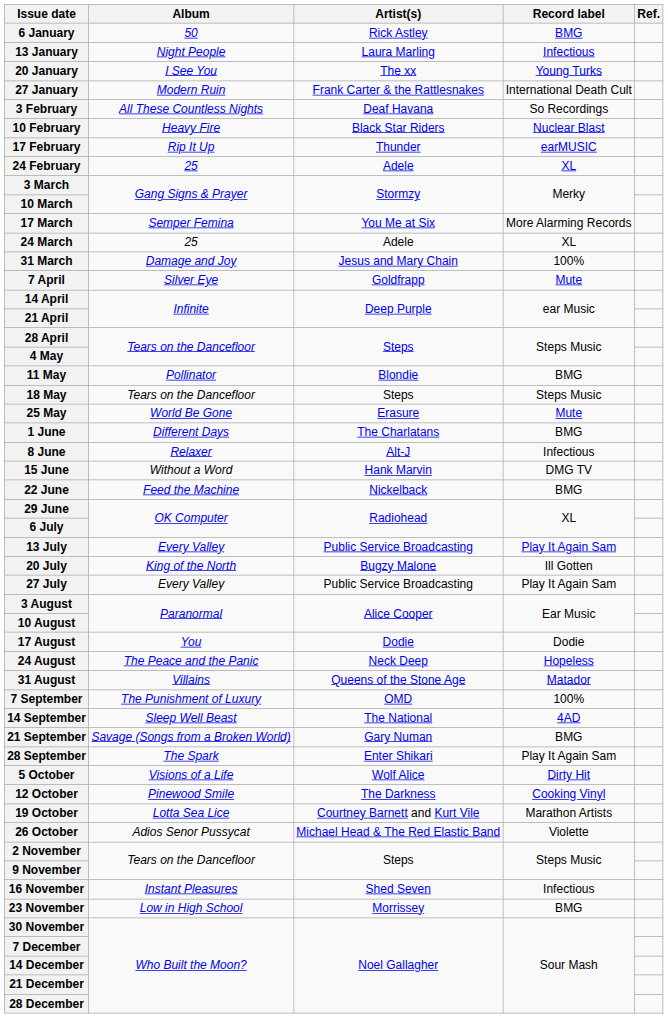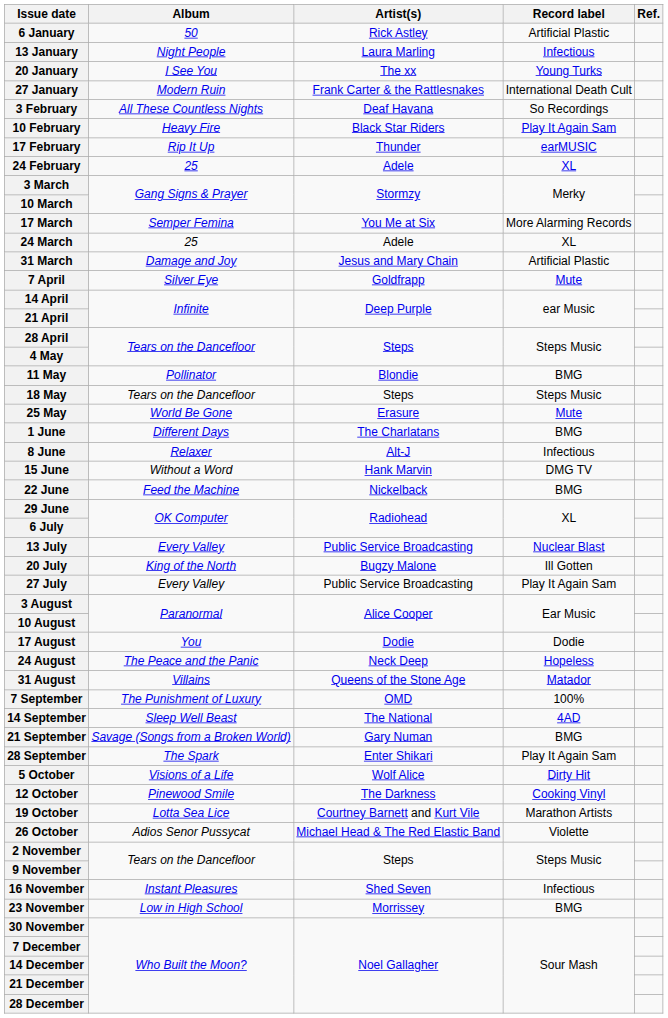 <table class="wikitable plainrowheaders">
 <tr>
 <th scope=col>Issue date</th>
 <th scope=col>Album</th>
 <th scope=col>Artist(s)</th>
 <th scope=col>Record label</th>
 <th scope=col>Ref.</th>
 </tr>
 <tr>
 <th scope=row>6 January</th>
 <td align=center><em><a href='#'>50</a></em></td>
 <td align=center><a href='#'>Rick Astley</a></td>
-<td align=center><a href='#'>BMG</a></td>
+<td align=center>Artificial Plastic</td>
 <td align=center></td>
 </tr>
 <tr>
 <th scope=row>13 January</th>
 <td align=center><em><a href='#'>Night People</a></em></td>
 <td align=center><a href='#'>Laura Marling</a></td>
 <td align=center><a href='#'>Infectious</a></td>
 <td align=center></td>
 </tr>
 <tr>
 <th scope=row>20 January</th>
 <td align=center><em><a href='#'>I See You</a></em></td>
 <td align=center><a href='#'>The xx</a></td>
 <td align=center><a href='#'>Young Turks</a></td>
 <td align=center></td>
 </tr>
 <tr>
 <th scope=row>27 January</th>
 <td align=center><em><a href='#'>Modern Ruin</a></em></td>
 <td align=center><a href='#'>Frank Carter & the Rattlesnakes</a></td>
 <td align=center>International Death Cult</td>
 <td align=center></td>
 </tr>
 <tr>
 <th scope=row>3 February</th>
 <td align=center><em><a href='#'>All These Countless Nights</a></em></td>
 <td align=center><a href='#'>Deaf Havana</a></td>
 <td align=center>So Recordings</td>
 <td align=center></td>
 </tr>
 <tr>
 <th scope=row>10 February</th>
 <td align=center><em><a href='#'>Heavy Fire</a></em></td>
 <td align=center><a href='#'>Black Star Riders</a></td>
-<td align=center><a href='#'>Nuclear Blast</a></td>
+<td align=center><a href='#'>Play It Again Sam</a></td>
 <td align=center></td>
 </tr>
 <tr>
 <th scope=row>17 February</th>
 <td align=center><em><a href='#'>Rip It Up</a></em></td>
 <td align=center><a href='#'>Thunder</a></td>
 <td align=center><a href='#'>earMUSIC</a></td>
 <td align=center></td>
 </tr>
 <tr>
 <th scope=row>24 February</th>
 <td align=center><em><a href='#'>25</a></em></td>
 <td align=center><a href='#'>Adele</a></td>
 <td align=center><a href='#'>XL</a></td>
 <td align=center></td>
 </tr>
 <tr>
 <th scope=row>3 March</th>
 <td align=center rowspan="2"><em><a href='#'>Gang Signs & Prayer</a></em></td>
 <td align=center rowspan="2"><a href='#'>Stormzy</a></td>
 <td align=center rowspan="2">Merky</td>
 <td align=center></td>
 </tr>
 <tr>
 <th scope=row>10 March</th>
 <td align=center></td>
 </tr>
 <tr>
 <th scope=row>17 March</th>
 <td align=center><em><a href='#'>Semper Femina</a></em></td>
 <td align=center><a href='#'>You Me at Six</a></td>
 <td align=center>More Alarming Records</td>
 <td align=center></td>
 </tr>
 <tr>
 <th scope=row>24 March</th>
 <td align=center><em>25</em></td>
 <td align=center>Adele</td>
 <td align=center>XL</td>
 <td align=center></td>
 </tr>
 <tr>
 <th scope=row>31 March</th>
 <td align=center><em><a href='#'>Damage and Joy</a></em></td>
 <td align=center><a href='#'>Jesus and Mary Chain</a></td>
-<td align=center>100%</td>
+<td align=center>Artificial Plastic</td>
 <td align=center></td>
 </tr>
 <tr>
 <th scope=row>7 April</th>
 <td align=center><em><a href='#'>Silver Eye</a></em></td>
 <td align=center><a href='#'>Goldfrapp</a></td>
 <td align=center><a href='#'>Mute</a></td>
 <td align=center></td>
 </tr>
 <tr>
 <th scope=row>14 April</th>
 <td align=center rowspan="2"><em><a href='#'>Infinite</a></em></td>
 <td align=center rowspan="2"><a href='#'>Deep Purple</a></td>
 <td align=center rowspan="2">ear Music</td>
 <td align=center></td>
 </tr>
 <tr>
 <th scope=row>21 April</th>
 <td align=center></td>
 </tr>
 <tr>
 <th scope=row>28 April</th>
 <td align=center rowspan="2"><em><a href='#'>Tears on the Dancefloor</a></em></td>
 <td align=center rowspan="2"><a href='#'>Steps</a></td>
 <td align=center rowspan="2">Steps Music</td>
 <td align=center></td>
 </tr>
 <tr>
 <th scope=row>4 May</th>
 <td align=center></td>
 </tr>
 <tr>
 <th scope=row>11 May</th>
 <td align=center><em><a href='#'>Pollinator</a></em></td>
 <td align=center><a href='#'>Blondie</a></td>
 <td align=center>BMG</td>
 <td align=center></td>
 </tr>
 <tr>
 <th scope=row>18 May</th>
 <td align=center><em>Tears on the Dancefloor</em></td>
 <td align=center>Steps</td>
 <td align=center>Steps Music</td>
 <td align=center></td>
 </tr>
 <tr>
 <th scope=row>25 May</th>
 <td align=center><em><a href='#'>World Be Gone</a></em></td>
 <td align=center><a href='#'>Erasure</a></td>
 <td align=center><a href='#'>Mute</a></td>
 <td align=center></td>
 </tr>
 <tr>
 <th scope=row>1 June</th>
 <td align=center><em><a href='#'>Different Days</a></em></td>
 <td align=center><a href='#'>The Charlatans</a></td>
 <td align=center>BMG</td>
 <td align=center></td>
 </tr>
 <tr>
 <th scope=row>8 June</th>
 <td align=center><em><a href='#'>Relaxer</a></em></td>
 <td align=center><a href='#'>Alt-J</a></td>
 <td align=center>Infectious</td>
 <td align=center></td>
 </tr>
 <tr>
 <th scope=row>15 June</th>
 <td align=center><em>Without a Word</em></td>
 <td align=center><a href='#'>Hank Marvin</a></td>
 <td align=center>DMG TV</td>
 <td align=center></td>
 </tr>
 <tr>
 <th scope=row>22 June</th>
 <td align=center><em><a href='#'>Feed the Machine</a></em></td>
 <td align=center><a href='#'>Nickelback</a></td>
 <td align=center>BMG</td>
 <td align=center></td>
 </tr>
 <tr>
 <th scope=row>29 June</th>
 <td align=center rowspan="2"><em><a href='#'>OK Computer</a></em></td>
 <td align=center rowspan="2"><a href='#'>Radiohead</a></td>
 <td align=center rowspan="2">XL</td>
 <td align=center></td>
 </tr>
 <tr>
 <th scope=row>6 July</th>
 <td align=center></td>
 </tr>
 <tr>
 <th scope=row>13 July</th>
 <td align=center><em><a href='#'>Every Valley</a></em></td>
 <td align=center><a href='#'>Public Service Broadcasting</a></td>
-<td align=center><a href='#'>Play It Again Sam</a></td>
+<td align=center><a href='#'>Nuclear Blast</a></td>
 <td align=center></td>
 </tr>
 <tr>
 <th scope=row>20 July</th>
 <td align=center><em><a href='#'>King of the North</a></em></td>
 <td align=center><a href='#'>Bugzy Malone</a></td>
 <td align=center>Ill Gotten</td>
 <td align=center></td>
 </tr>
 <tr>
 <th scope=row>27 July</th>
 <td align=center><em>Every Valley</em></td>
 <td align=center>Public Service Broadcasting</td>
 <td align=center>Play It Again Sam</td>
 <td align=center></td>
 </tr>
 <tr>
 <th scope=row>3 August</th>
 <td align=center rowspan="2"><em><a href='#'>Paranormal</a></em></td>
 <td align=center rowspan="2"><a href='#'>Alice Cooper</a></td>
 <td align=center rowspan="2">Ear Music</td>
 <td align=center></td>
 </tr>
 <tr>
 <th scope=row>10 August</th>
 <td align=center></td>
 </tr>
 <tr>
 <th scope=row>17 August</th>
 <td align=center><em><a href='#'>You</a></em></td>
 <td align=center><a href='#'>Dodie</a></td>
 <td align=center>Dodie</td>
 <td align=center></td>
 </tr>
 <tr>
 <th scope=row>24 August</th>
 <td align=center><em><a href='#'>The Peace and the Panic</a></em></td>
 <td align=center><a href='#'>Neck Deep</a></td>
 <td align=center><a href='#'>Hopeless</a></td>
 <td align=center></td>
 </tr>
 <tr>
 <th scope=row>31 August</th>
 <td align=center><em><a href='#'>Villains</a></em></td>
 <td align=center><a href='#'>Queens of the Stone Age</a></td>
 <td align=center><a href='#'>Matador</a></td>
 <td align=center></td>
 </tr>
 <tr>
 <th scope=row>7 September</th>
 <td align=center><em><a href='#'>The Punishment of Luxury</a></em></td>
 <td align=center><a href='#'>OMD</a></td>
 <td align=center>100%</td>
 <td align=center></td>
 </tr>
 <tr>
 <th scope=row>14 September</th>
 <td align=center><em><a href='#'>Sleep Well Beast</a></em></td>
 <td align=center><a href='#'>The National</a></td>
 <td align=center><a href='#'>4AD</a></td>
 <td align=center></td>
 </tr>
 <tr>
 <th scope=row>21 September</th>
 <td align=center><em><a href='#'>Savage (Songs from a Broken World)</a></em></td>
 <td align=center><a href='#'>Gary Numan</a></td>
 <td align=center>BMG</td>
 <td align=center></td>
 </tr>
 <tr>
 <th scope=row>28 September</th>
 <td align=center><em><a href='#'>The Spark</a></em></td>
 <td align=center><a href='#'>Enter Shikari</a></td>
 <td align=center>Play It Again Sam</td>
 <td align=center></td>
 </tr>
 <tr>
 <th scope=row>5 October</th>
 <td align=center><em><a href='#'>Visions of a Life</a></em></td>
 <td align=center><a href='#'>Wolf Alice</a></td>
 <td align=center><a href='#'>Dirty Hit</a></td>
 <td align=center></td>
 </tr>
 <tr>
 <th scope=row>12 October</th>
 <td align=center><em><a href='#'>Pinewood Smile</a></em></td>
 <td align=center><a href='#'>The Darkness</a></td>
 <td align=center><a href='#'>Cooking Vinyl</a></td>
 <td align=center></td>
 </tr>
 <tr>
 <th scope=row>19 October</th>
 <td align=center><em><a href='#'>Lotta Sea Lice</a></em></td>
 <td align=center><a href='#'>Courtney Barnett</a> and <a href='#'>Kurt Vile</a></td>
 <td align=center>Marathon Artists</td>
 <td align=center></td>
 </tr>
 <tr>
 <th scope=row>26 October</th>
 <td align=center><em>Adios Senor Pussycat</em></td>
 <td align=center><a href='#'>Michael Head & The Red Elastic Band</a></td>
 <td align=center>Violette</td>
 <td align=center></td>
 </tr>
 <tr>
 <th scope=row>2 November</th>
 <td align=center rowspan="2"><em>Tears on the Dancefloor</em></td>
 <td align=center rowspan="2">Steps</td>
 <td align=center rowspan="2">Steps Music</td>
 <td align=center></td>
 </tr>
 <tr>
 <th scope=row>9 November</th>
 <td align=center></td>
 </tr>
 <tr>
 <th scope=row>16 November</th>
 <td align=center><em><a href='#'>Instant Pleasures</a></em></td>
 <td align=center><a href='#'>Shed Seven</a></td>
 <td align=center>Infectious</td>
 <td align=center></td>
 </tr>
 <tr>
 <th scope=row>23 November</th>
 <td align=center><em><a href='#'>Low in High School</a></em></td>
 <td align=center><a href='#'>Morrissey</a></td>
 <td align=center>BMG</td>
 <td align=center></td>
 </tr>
 <tr>
 <th scope=row>30 November</th>
 <td align=center rowspan="5"><em><a href='#'>Who Built the Moon?</a></em></td>
 <td align=center rowspan="5"><a href='#'>Noel Gallagher</a></td>
 <td align=center rowspan="5">Sour Mash</td>
 <td align=center></td>
 </tr>
 <tr>
 <th scope=row>7 December</th>
 <td align=center></td>
 </tr>
 <tr>
 <th scope=row>14 December</th>
 <td align=center></td>
 </tr>
 <tr>
 <th scope=row>21 December</th>
 <td align=center></td>
 </tr>
 <tr>
 <th scope=row>28 December</th>
 <td align=center></td>
 </tr>
 </table>
